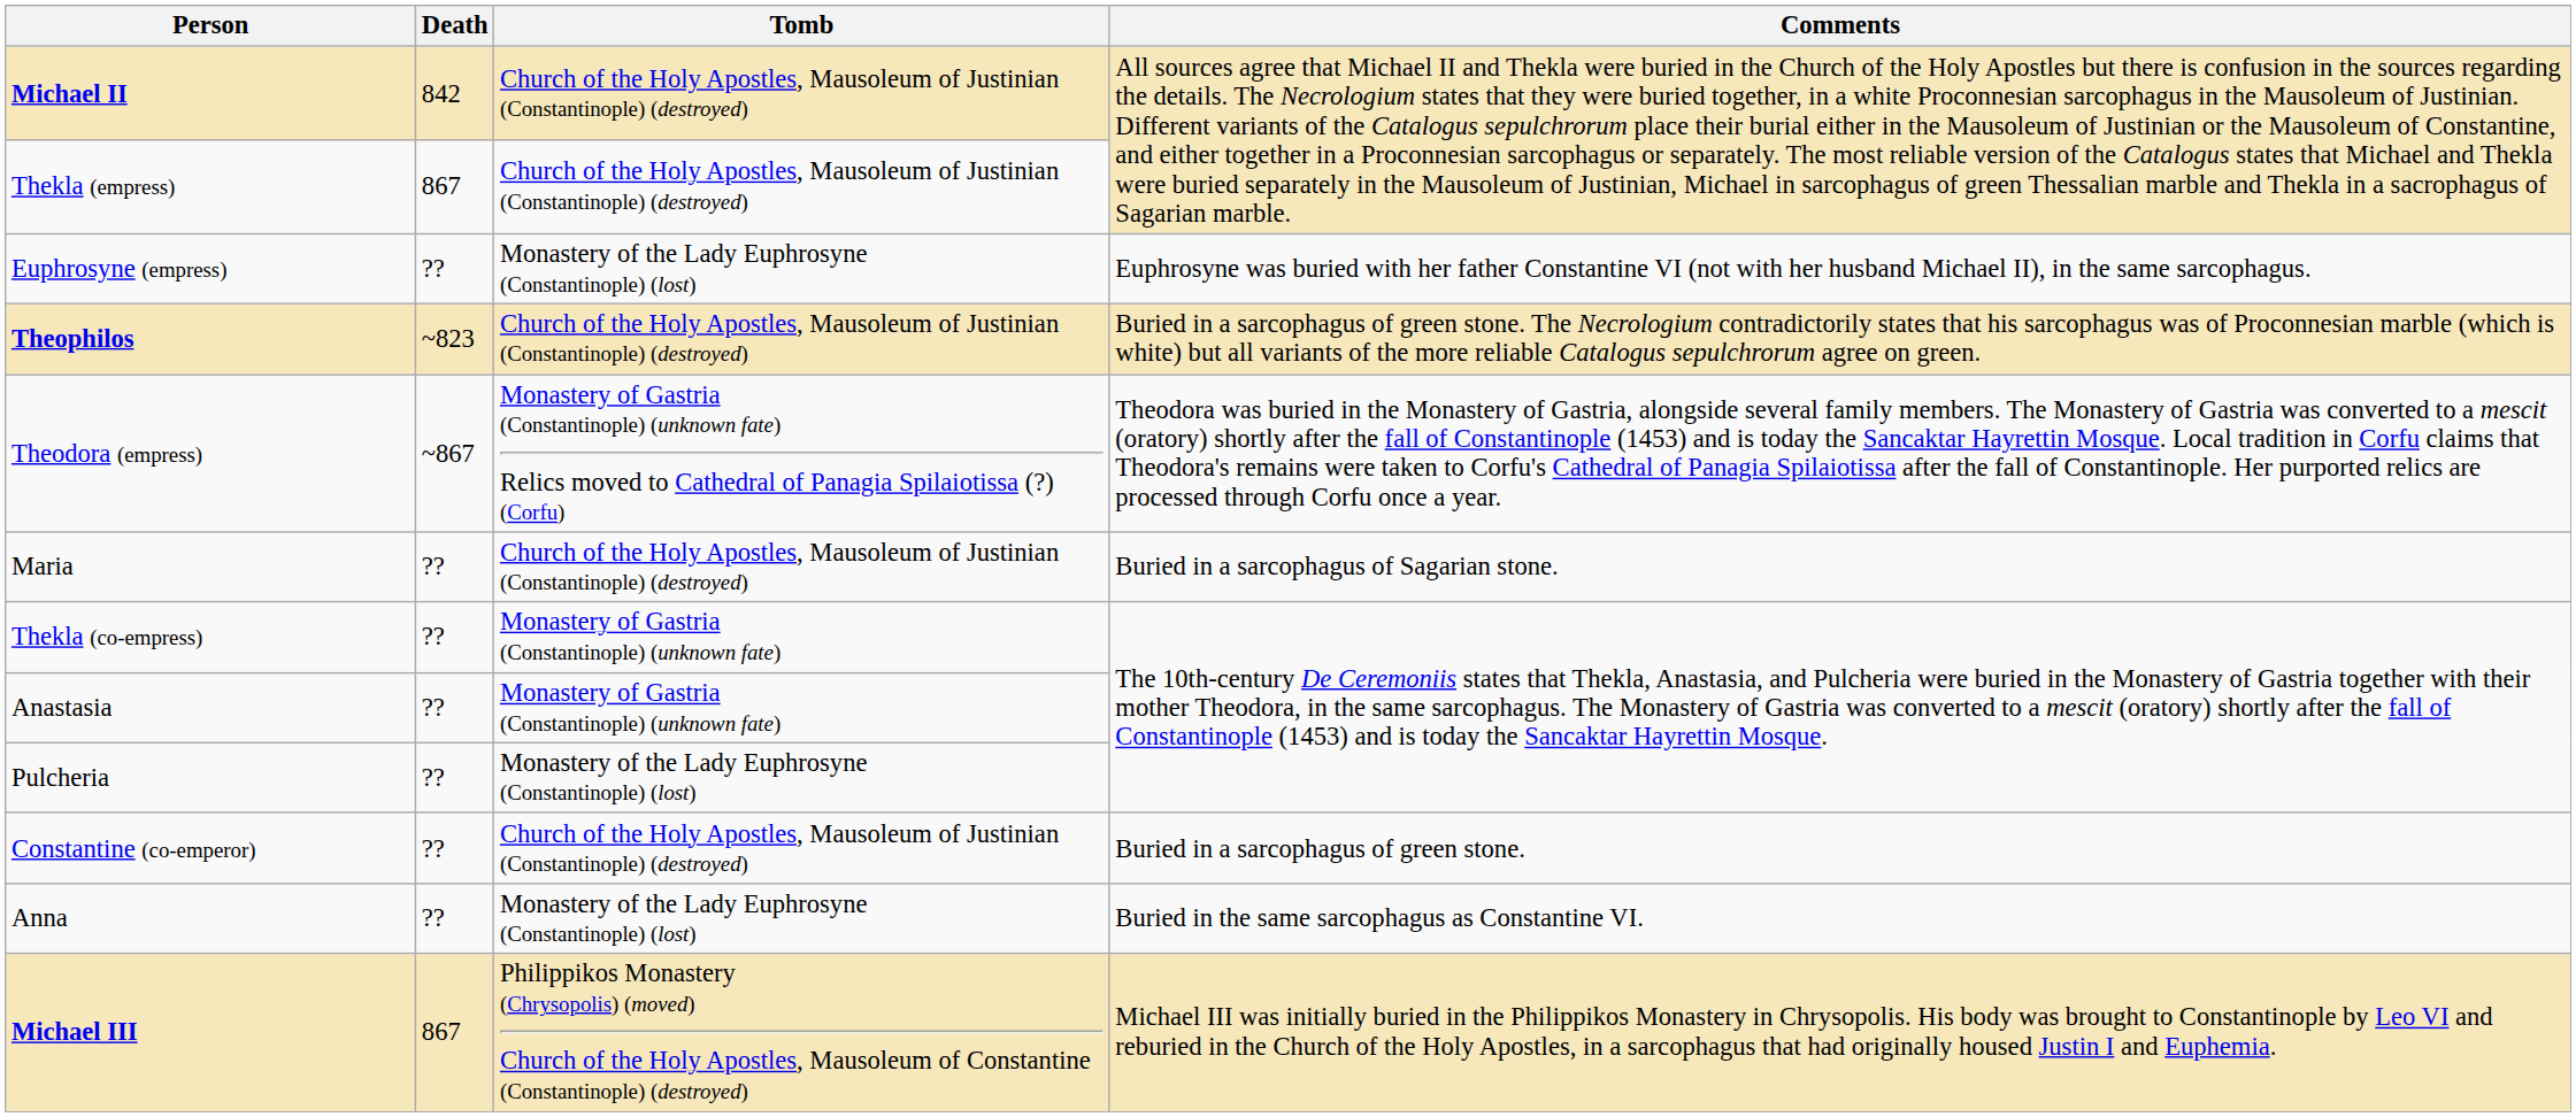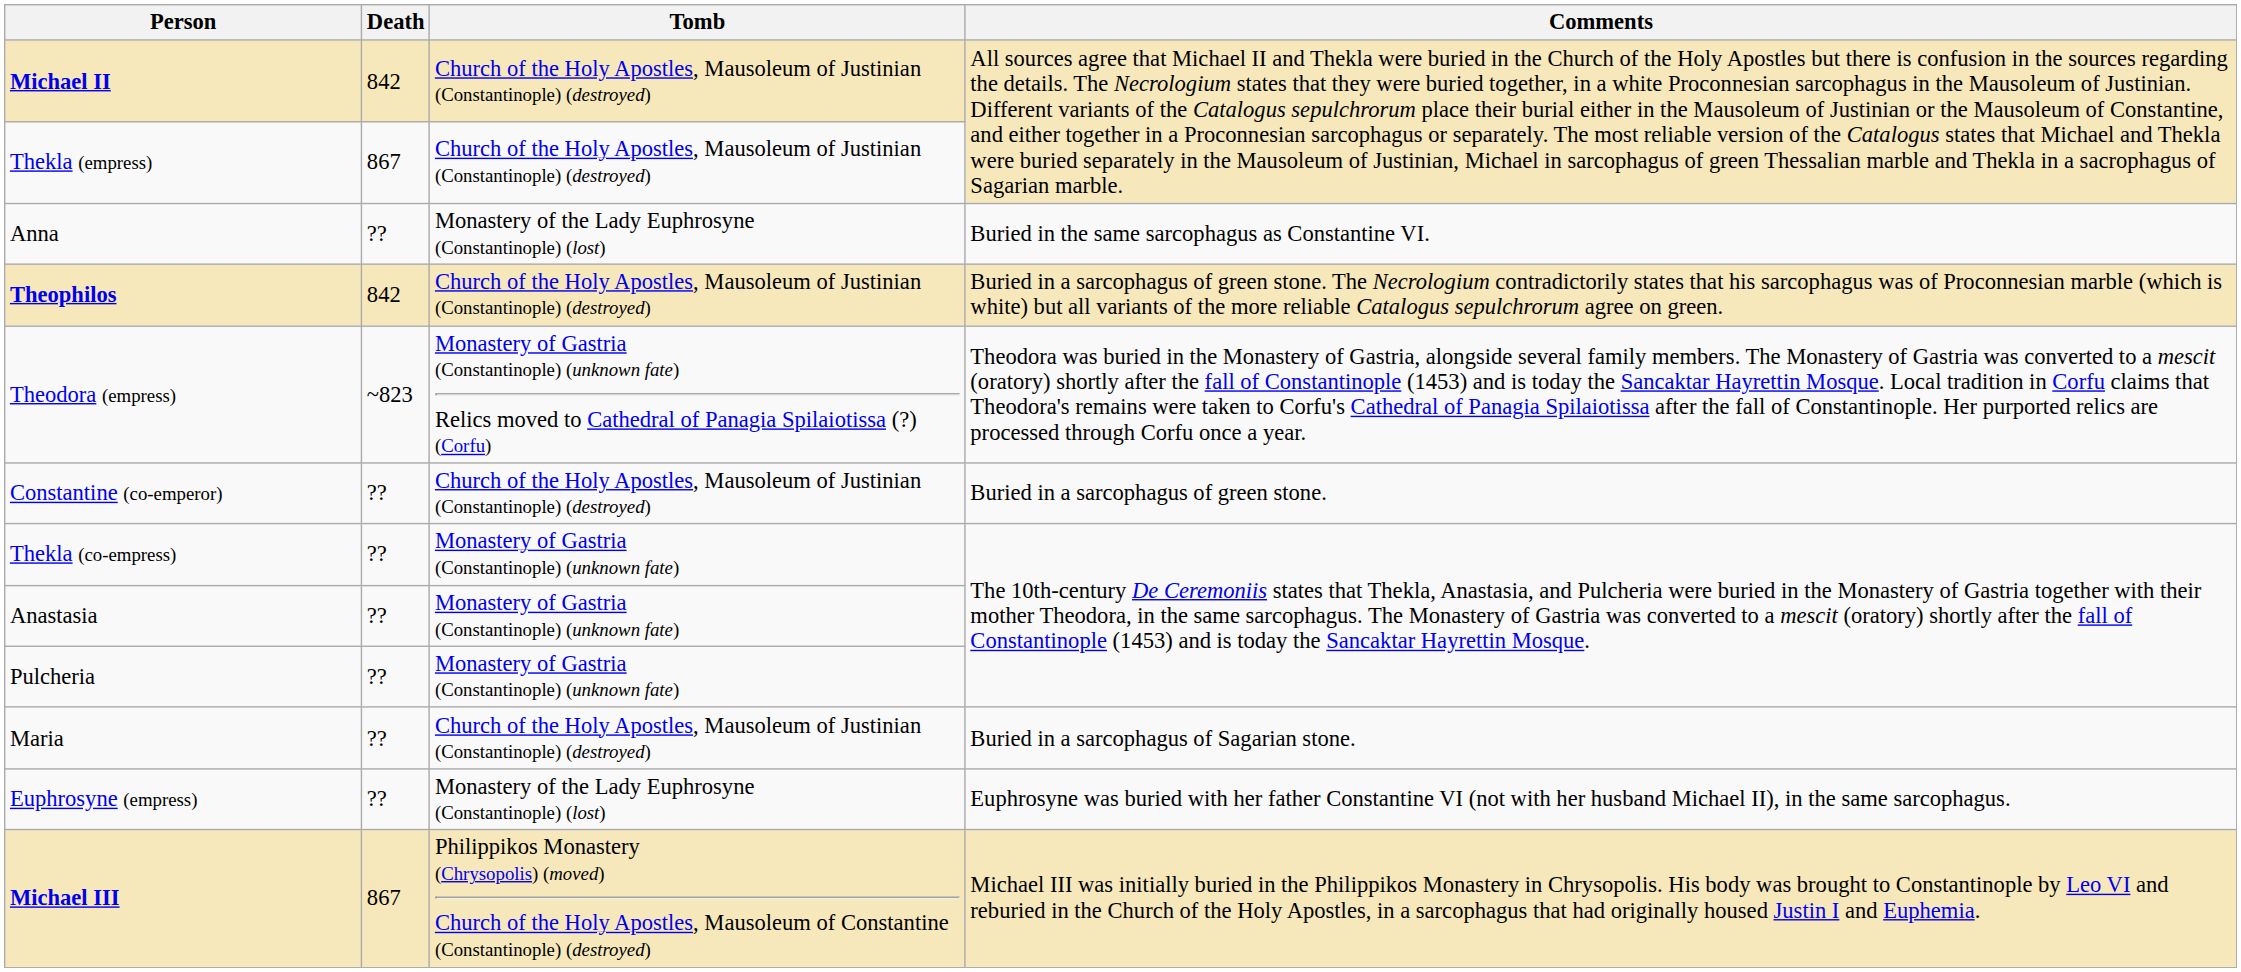 <table class="wikitable plainrowheaders" style="width:100%;">
 <tr>
 <th scope="col" width="16%">Person</th>
 <th scope="col" width="3%">Death</th>
 <th scope="col" width="24%">Tomb</th>
 <th scope="col" width="57%">Comments</th>
 </tr>
 <tr style="background:#f7e8bc;">
 <td><strong><a href='#'>Michael II</a></strong></td>
 <td>842</td>
 <td><a href='#'>Church of the Holy Apostles</a>, Mausoleum of Justinian<br><small>(Constantinople) (<em>destroyed</em>)</small></td>
 <td rowspan=2>All sources agree that Michael II and Thekla were buried in the Church of the Holy Apostles but there is confusion in the sources regarding the details. The <em>Necrologium</em> states that they were buried together, in a white Proconnesian sarcophagus in the Mausoleum of Justinian. Different variants of the <em>Catalogus sepulchrorum</em> place their burial either in the Mausoleum of Justinian or the Mausoleum of Constantine, and either together in a Proconnesian sarcophagus or separately. The most reliable version of the <em>Catalogus</em> states that Michael and Thekla were buried separately in the Mausoleum of Justinian, Michael in sarcophagus of green Thessalian marble and Thekla in a sacrophagus of Sagarian marble.</td>
 </tr>
 <tr>
 <td><a href='#'>Thekla</a> <small>(empress)</small></td>
 <td>867</td>
 <td><a href='#'>Church of the Holy Apostles</a>, Mausoleum of Justinian<br><small>(Constantinople) (<em>destroyed</em>)</small></td>
 </tr>
 <tr>
-<td><a href='#'>Euphrosyne</a> <small>(empress)</small></td>
+<td>Anna</td>
 <td>??</td>
 <td>Monastery of the Lady Euphrosyne<br><small>(Constantinople) (<em>lost</em>)</small></td>
-<td>Euphrosyne was buried with her father Constantine VI (not with her husband Michael II), in the same sarcophagus.</td>
+<td>Buried in the same sarcophagus as Constantine VI.</td>
 </tr>
 <tr style="background:#f7e8bc;">
 <td><strong><a href='#'>Theophilos</a></strong></td>
-<td>~823</td>
+<td>842</td>
 <td><a href='#'>Church of the Holy Apostles</a>, Mausoleum of Justinian<br><small>(Constantinople) (<em>destroyed</em>)</small></td>
 <td>Buried in a sarcophagus of green stone. The <em>Necrologium</em> contradictorily states that his sarcophagus was of Proconnesian marble (which is white) but all variants of the more reliable <em>Catalogus sepulchrorum</em> agree on green.</td>
 </tr>
 <tr>
 <td><a href='#'>Theodora</a> <small>(empress)</small></td>
-<td>~867</td>
+<td>~823</td>
 <td><a href='#'>Monastery of Gastria</a><br><small>(Constantinople) (<em>unknown fate</em>)</small><hr>Relics moved to <a href='#'>Cathedral of Panagia Spilaiotissa</a> (?)<br><small>(<a href='#'>Corfu</a>)</small></td>
 <td>Theodora was buried in the Monastery of Gastria, alongside several family members. The Monastery of Gastria was converted to a <em>mescit</em> (oratory) shortly after the <a href='#'>fall of Constantinople</a> (1453) and is today the <a href='#'>Sancaktar Hayrettin Mosque</a>. Local tradition in <a href='#'>Corfu</a> claims that Theodora's remains were taken to Corfu's <a href='#'>Cathedral of Panagia Spilaiotissa</a> after the fall of Constantinople. Her purported relics are processed through Corfu once a year.</td>
 </tr>
 <tr>
-<td>Maria</td>
+<td><a href='#'>Constantine</a> <small>(co-emperor)</small></td>
 <td>??</td>
 <td><a href='#'>Church of the Holy Apostles</a>, Mausoleum of Justinian<br><small>(Constantinople) (<em>destroyed</em>)</small></td>
-<td>Buried in a sarcophagus of Sagarian stone.</td>
+<td>Buried in a sarcophagus of green stone.</td>
 </tr>
 <tr>
 <td><a href='#'>Thekla</a> <small>(co-empress)</small></td>
 <td>??</td>
 <td><a href='#'>Monastery of Gastria</a><br><small>(Constantinople) (<em>unknown fate</em>)</small></td>
 <td rowspan=3>The 10th-century <em><a href='#'>De Ceremoniis</a></em> states that Thekla, Anastasia, and Pulcheria were buried in the Monastery of Gastria together with their mother Theodora, in the same sarcophagus. The Monastery of Gastria was converted to a <em>mescit</em> (oratory) shortly after the <a href='#'>fall of Constantinople</a> (1453) and is today the <a href='#'>Sancaktar Hayrettin Mosque</a>.</td>
 </tr>
 <tr>
 <td>Anastasia</td>
 <td>??</td>
 <td><a href='#'>Monastery of Gastria</a><br><small>(Constantinople) (<em>unknown fate</em>)</small></td>
 </tr>
 <tr>
 <td>Pulcheria</td>
 <td>??</td>
-<td>Monastery of the Lady Euphrosyne<br><small>(Constantinople) (<em>lost</em>)</small></td>
+<td><a href='#'>Monastery of Gastria</a><br><small>(Constantinople) (<em>unknown fate</em>)</small></td>
 </tr>
 <tr>
-<td><a href='#'>Constantine</a> <small>(co-emperor)</small></td>
+<td>Maria</td>
 <td>??</td>
 <td><a href='#'>Church of the Holy Apostles</a>, Mausoleum of Justinian<br><small>(Constantinople) (<em>destroyed</em>)</small></td>
-<td>Buried in a sarcophagus of green stone.</td>
+<td>Buried in a sarcophagus of Sagarian stone.</td>
 </tr>
 <tr>
-<td>Anna</td>
+<td><a href='#'>Euphrosyne</a> <small>(empress)</small></td>
 <td>??</td>
 <td>Monastery of the Lady Euphrosyne<br><small>(Constantinople) (<em>lost</em>)</small></td>
-<td>Buried in the same sarcophagus as Constantine VI.</td>
+<td>Euphrosyne was buried with her father Constantine VI (not with her husband Michael II), in the same sarcophagus.</td>
 </tr>
 <tr style="background:#f7e8bc;">
 <td><strong><a href='#'>Michael III</a></strong></td>
 <td>867</td>
 <td>Philippikos Monastery<br><small>(<a href='#'>Chrysopolis</a>) (<em>moved</em>)</small><hr><a href='#'>Church of the Holy Apostles</a>, Mausoleum of Constantine<br><small>(Constantinople) (<em>destroyed</em>)</small></td>
 <td>Michael III was initially buried in the Philippikos Monastery in Chrysopolis. His body was brought to Constantinople by <a href='#'>Leo VI</a> and reburied in the Church of the Holy Apostles, in a sarcophagus that had originally housed <a href='#'>Justin I</a> and <a href='#'>Euphemia</a>.</td>
 </tr>
 </table>
